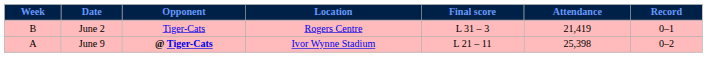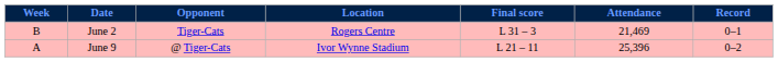 <table class="wikitable sortable" style="width:70%;">
 <tr style="text-align:center; background:#002147; color:#69f;">
 <td><strong>Week</strong></td>
 <td><strong>Date</strong></td>
 <td><strong>Opponent</strong></td>
 <td><strong>Location</strong></td>
 <td><strong>Final score</strong></td>
 <td><strong>Attendance</strong></td>
 <td><strong>Record</strong></td>
 </tr>
 <tr style="text-align:center; background:#fbb;">
 <td>B</td>
 <td>June 2</td>
 <td><a href='#'>Tiger-Cats</a></td>
 <td><a href='#'>Rogers Centre</a></td>
 <td>L 31 – 3</td>
-<td>21,419</td>
+<td>21,469</td>
 <td>0–1</td>
 </tr>
 <tr style="text-align:center; background:#fbb;">
 <td>A</td>
 <td>June 9</td>
-<td><strong>@ <a href='#'>Tiger-Cats</a></strong></td>
+<td>@ <a href='#'>Tiger-Cats</a></td>
 <td><a href='#'>Ivor Wynne Stadium</a></td>
 <td>L 21 – 11</td>
-<td>25,398</td>
+<td>25,396</td>
 <td>0–2</td>
 </tr>
 </table>
